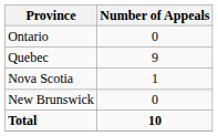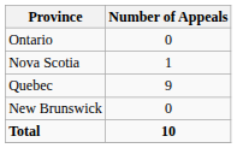 <table class="wikitable sortable">
 <tr>
 <th>Province</th>
 <th>Number of Appeals</th>
 </tr>
 <tr>
 <td>Ontario</td>
 <td style="text-align: center;">0</td>
 </tr>
 <tr>
+<td>Nova Scotia</td>
+<td style="text-align: center;">1</td>
+</tr>
+<tr>
 <td>Quebec</td>
 <td style="text-align: center;">9</td>
-</tr>
-<tr>
-<td>Nova Scotia</td>
-<td style="text-align: center;">1</td>
 </tr>
 <tr>
 <td>New Brunswick</td>
 <td style="text-align: center;">0</td>
 </tr>
 <tr>
 <td><strong>Total</strong></td>
 <td style="text-align: center;"><strong>10</strong></td>
 </tr>
 <tr>
 </tr>
 </table>
